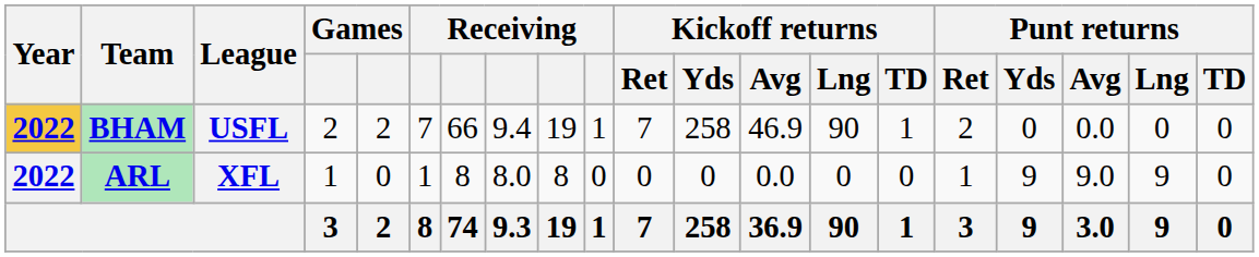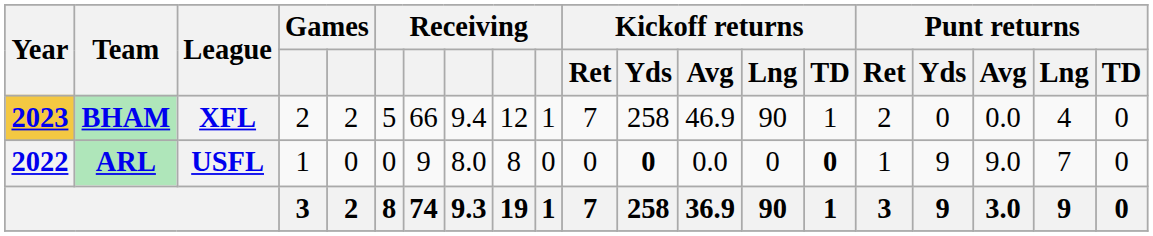 <table class="wikitable" style="text-align:center;">
 <tr>
 <th rowspan="2">Year</th>
 <th rowspan="2">Team</th>
 <th rowspan="2">League</th>
 <th colspan="2">Games</th>
 <th colspan="5">Receiving</th>
 <th colspan="5">Kickoff returns</th>
 <th colspan="5">Punt returns</th>
 </tr>
 <tr>
 <th></th>
 <th></th>
 <th></th>
 <th></th>
 <th></th>
 <th></th>
 <th></th>
 <th>Ret</th>
 <th>Yds</th>
 <th>Avg</th>
 <th>Lng</th>
 <th>TD</th>
 <th>Ret</th>
 <th>Yds</th>
 <th>Avg</th>
 <th>Lng</th>
 <th>TD</th>
 </tr>
 <tr>
-<th style="background:#f4c842;"><a href='#'>2022</a></th>
+<th style="background:#f4c842;"><a href='#'>2023</a></th>
 <th style="background:#afe6ba;"><a href='#'>BHAM</a></th>
-<th><a href='#'>USFL</a></th>
+<th><a href='#'>XFL</a></th>
 <td>2</td>
 <td>2</td>
-<td>7</td>
+<td>5</td>
 <td>66</td>
 <td>9.4</td>
-<td>19</td>
+<td>12</td>
 <td>1</td>
 <td>7</td>
 <td>258</td>
 <td>46.9</td>
 <td>90</td>
 <td>1</td>
 <td>2</td>
 <td>0</td>
 <td>0.0</td>
-<td>0</td>
+<td>4</td>
 <td>0</td>
 </tr>
 <tr>
 <th><a href='#'>2022</a></th>
 <th style="background:#afe6ba;"><a href='#'>ARL</a></th>
-<th><a href='#'>XFL</a></th>
+<th><a href='#'>USFL</a></th>
 <td>1</td>
 <td>0</td>
-<td>1</td>
-<td>8</td>
+<td>0</td>
+<td>9</td>
 <td>8.0</td>
 <td>8</td>
 <td>0</td>
 <td>0</td>
-<td>0</td>
+<td><strong>0</strong></td>
 <td>0.0</td>
 <td>0</td>
-<td>0</td>
+<td><strong>0</strong></td>
 <td>1</td>
 <td>9</td>
 <td>9.0</td>
-<td>9</td>
+<td>7</td>
 <td>0</td>
 </tr>
 <tr>
 <th colspan="3"></th>
 <th>3</th>
 <th>2</th>
 <th>8</th>
 <th>74</th>
 <th>9.3</th>
 <th>19</th>
 <th>1</th>
 <th>7</th>
 <th>258</th>
 <th>36.9</th>
 <th>90</th>
 <th>1</th>
 <th>3</th>
 <th>9</th>
 <th>3.0</th>
 <th>9</th>
 <th>0</th>
 </tr>
 </table>
